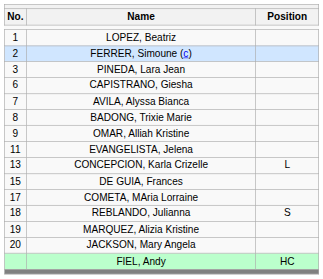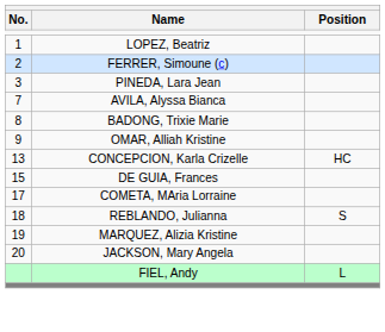 <table class='wikitable mw-collapsible mw-collapsed' style="text-align: center; width: 500px; border: none">
 <tr>
 <th style='text-align: left;' colspan=3></th>
 </tr>
 <tr>
 <th style='width: 7%;'>No.</th>
 <th>Name</th>
 <th style='width: 20%;'>Position</th>
 </tr>
 <tr>
 <td style='border: none;'></td>
 </tr>
 <tr>
 <td>1</td>
 <td>LOPEZ, Beatriz</td>
 <td></td>
 </tr>
 <tr style="background:#D0E6FF">
 <td>2</td>
 <td>FERRER, Simoune (<a href='#'>c</a>)</td>
 <td></td>
 </tr>
 <tr>
 <td>3</td>
 <td>PINEDA, Lara Jean</td>
 <td></td>
 </tr>
 <tr>
-<td>6</td>
-<td>CAPISTRANO, Giesha</td>
-<td></td>
-</tr>
-<tr>
 <td>7</td>
 <td>AVILA, Alyssa Bianca</td>
 <td></td>
 </tr>
 <tr>
 <td>8</td>
 <td>BADONG, Trixie Marie</td>
 <td></td>
 </tr>
 <tr>
 <td>9</td>
 <td>OMAR, Alliah Kristine</td>
 <td></td>
 </tr>
 <tr>
-<td>11</td>
-<td>EVANGELISTA, Jelena</td>
-<td></td>
-</tr>
-<tr>
 <td>13</td>
 <td>CONCEPCION, Karla Crizelle</td>
-<td>L</td>
+<td>HC</td>
 </tr>
 <tr>
 <td>15</td>
 <td>DE GUIA, Frances</td>
 <td></td>
 </tr>
 <tr>
 <td>17</td>
 <td>COMETA, MAria Lorraine</td>
 <td></td>
 </tr>
 <tr>
 <td>18</td>
 <td>REBLANDO, Julianna</td>
 <td>S</td>
 </tr>
 <tr>
 <td>19</td>
 <td>MARQUEZ, Alizia Kristine</td>
 <td></td>
 </tr>
 <tr>
 <td>20</td>
 <td>JACKSON, Mary Angela</td>
 <td></td>
 </tr>
 <tr style="background:#BBFFCC">
 <td></td>
 <td>FIEL, Andy</td>
-<td>HC</td>
+<td>L</td>
 </tr>
 <tr>
 <th style='background: grey;' colspan=3></th>
 </tr>
 </table>
